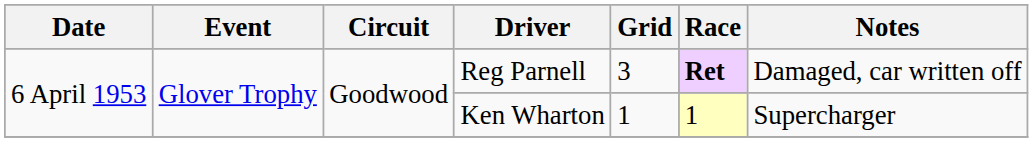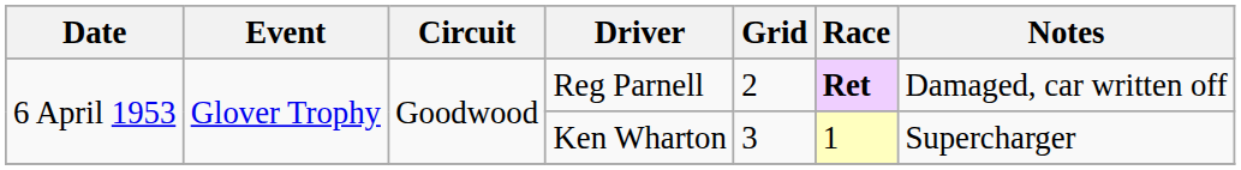 <table class="wikitable" style="text-align:left; font-size:95%">
 <tr>
 <th>Date</th>
 <th>Event</th>
 <th>Circuit</th>
 <th>Driver</th>
 <th>Grid</th>
 <th>Race</th>
 <th>Notes</th>
 </tr>
 <tr>
 <td rowspan="2">6 April <a href='#'>1953</a></td>
 <td rowspan="2"><a href='#'>Glover Trophy</a></td>
 <td rowspan="2"> Goodwood</td>
 <td>Reg Parnell</td>
-<td>3</td>
+<td>2</td>
 <td style="background:#EFCFFF;"><strong>Ret</strong></td>
 <td>Damaged, car written off</td>
 </tr>
 <tr>
 <td>Ken Wharton</td>
-<td>1</td>
+<td>3</td>
 <td style="background:#FFFFBF;">1</td>
 <td>Supercharger</td>
 </tr>
 <tr>
 </tr>
 </table>
